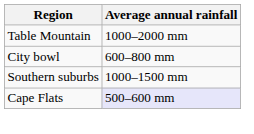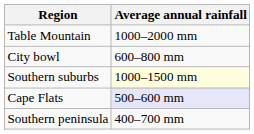 <table class="wikitable">
 <tr>
 <th>Region</th>
 <th>Average annual rainfall</th>
 </tr>
 <tr>
 <td>Table Mountain</td>
 <td>1000–2000 mm</td>
 </tr>
 <tr>
 <td>City bowl</td>
 <td>600–800 mm</td>
 </tr>
 <tr>
 <td>Southern suburbs</td>
-<td>1000–1500 mm</td>
+<td style="background: lightyellow;">1000–1500 mm</td>
 </tr>
 <tr>
 <td>Cape Flats</td>
 <td style="background: lavender;">500–600 mm</td>
 </tr>
+<tr>
+<td>Southern peninsula</td>
+<td>400–700 mm</td>
+</tr>
 </table>
